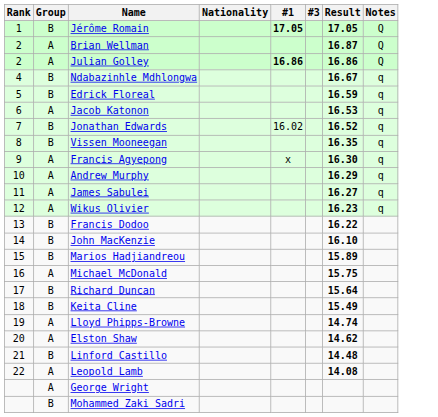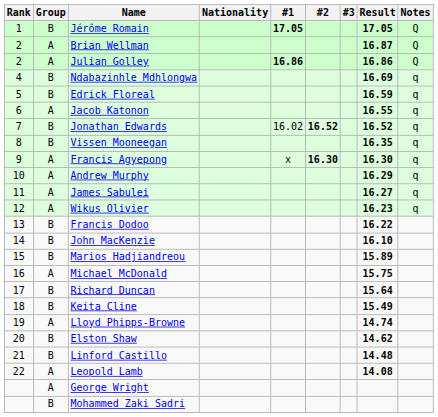 <table class="wikitable sortable" style="text-align:center">
 <tr>
 <th>Rank</th>
 <th>Group</th>
 <th>Name</th>
 <th>Nationality</th>
 <th>#1</th>
+<th>#2</th>
 <th>#3</th>
 <th>Result</th>
 <th>Notes</th>
 </tr>
 <tr bgcolor=ccffcc>
 <td>1</td>
 <td>B</td>
 <td align="left"><a href='#'>Jérôme Romain</a></td>
 <td align=left></td>
 <td><strong>17.05</strong></td>
 <td></td>
+<td></td>
 <td><strong>17.05</strong></td>
 <td>Q</td>
 </tr>
 <tr bgcolor=ccffcc>
 <td>2</td>
 <td>A</td>
 <td align="left"><a href='#'>Brian Wellman</a></td>
 <td align=left></td>
+<td></td>
 <td></td>
 <td></td>
 <td><strong>16.87</strong></td>
 <td>Q</td>
 </tr>
 <tr bgcolor=ccffcc>
 <td>2</td>
 <td>A</td>
 <td align="left"><a href='#'>Julian Golley</a></td>
 <td align=left></td>
 <td><strong>16.86</strong></td>
 <td></td>
+<td></td>
 <td><strong>16.86</strong></td>
 <td>Q</td>
 </tr>
 <tr bgcolor=ddffdd>
 <td>4</td>
 <td>B</td>
 <td align="left"><a href='#'>Ndabazinhle Mdhlongwa</a></td>
 <td align=left></td>
 <td></td>
 <td></td>
-<td><strong>16.67</strong></td>
+<td></td>
+<td><strong>16.69</strong></td>
 <td>q</td>
 </tr>
 <tr bgcolor=ddffdd>
 <td>5</td>
 <td>B</td>
 <td align="left"><a href='#'>Edrick Floreal</a></td>
 <td align=left></td>
+<td></td>
 <td></td>
 <td></td>
 <td><strong>16.59</strong></td>
 <td>q</td>
 </tr>
 <tr bgcolor=ddffdd>
 <td>6</td>
 <td>A</td>
 <td align="left"><a href='#'>Jacob Katonon</a></td>
 <td align=left></td>
 <td></td>
 <td></td>
-<td><strong>16.53</strong></td>
+<td></td>
+<td><strong>16.55</strong></td>
 <td>q</td>
 </tr>
 <tr bgcolor=ddffdd>
 <td>7</td>
 <td>B</td>
 <td align="left"><a href='#'>Jonathan Edwards</a></td>
 <td align=left></td>
 <td>16.02</td>
+<td><strong>16.52</strong></td>
 <td></td>
 <td><strong>16.52</strong></td>
 <td>q</td>
 </tr>
 <tr bgcolor=ddffdd>
 <td>8</td>
 <td>B</td>
 <td align="left"><a href='#'>Vissen Mooneegan</a></td>
 <td align=left></td>
 <td></td>
 <td></td>
+<td></td>
 <td><strong>16.35</strong></td>
 <td>q</td>
 </tr>
 <tr bgcolor=ddffdd>
 <td>9</td>
 <td>A</td>
 <td align="left"><a href='#'>Francis Agyepong</a></td>
 <td align=left></td>
 <td>x</td>
+<td><strong>16.30</strong></td>
 <td></td>
 <td><strong>16.30</strong></td>
 <td>q</td>
 </tr>
 <tr bgcolor=ddffdd>
 <td>10</td>
 <td>A</td>
 <td align="left"><a href='#'>Andrew Murphy</a></td>
 <td align=left></td>
+<td></td>
 <td></td>
 <td></td>
 <td><strong>16.29</strong></td>
 <td>q</td>
 </tr>
 <tr bgcolor=ddffdd>
 <td>11</td>
 <td>A</td>
 <td align="left"><a href='#'>James Sabulei</a></td>
 <td align=left></td>
 <td></td>
 <td></td>
+<td></td>
 <td><strong>16.27</strong></td>
 <td>q</td>
 </tr>
 <tr bgcolor=ddffdd>
 <td>12</td>
 <td>A</td>
 <td align="left"><a href='#'>Wikus Olivier</a></td>
 <td align=left></td>
+<td></td>
 <td></td>
 <td></td>
 <td><strong>16.23</strong></td>
 <td>q</td>
 </tr>
 <tr>
 <td>13</td>
 <td>B</td>
 <td align="left"><a href='#'>Francis Dodoo</a></td>
 <td align=left></td>
 <td></td>
 <td></td>
+<td></td>
 <td><strong>16.22</strong></td>
 <td></td>
 </tr>
 <tr>
 <td>14</td>
 <td>B</td>
 <td align="left"><a href='#'>John MacKenzie</a></td>
 <td align=left></td>
+<td></td>
 <td></td>
 <td></td>
 <td><strong>16.10</strong></td>
 <td></td>
 </tr>
 <tr>
 <td>15</td>
 <td>B</td>
 <td align="left"><a href='#'>Marios Hadjiandreou</a></td>
 <td align=left></td>
 <td></td>
 <td></td>
+<td></td>
 <td><strong>15.89</strong></td>
 <td></td>
 </tr>
 <tr>
 <td>16</td>
 <td>A</td>
 <td align="left"><a href='#'>Michael McDonald</a></td>
 <td align=left></td>
+<td></td>
 <td></td>
 <td></td>
 <td><strong>15.75</strong></td>
 <td></td>
 </tr>
 <tr>
 <td>17</td>
 <td>B</td>
 <td align="left"><a href='#'>Richard Duncan</a></td>
 <td align=left></td>
 <td></td>
 <td></td>
+<td></td>
 <td><strong>15.64</strong></td>
 <td></td>
 </tr>
 <tr>
 <td>18</td>
 <td>B</td>
 <td align="left"><a href='#'>Keita Cline</a></td>
 <td align=left></td>
+<td></td>
 <td></td>
 <td></td>
 <td><strong>15.49</strong></td>
 <td></td>
 </tr>
 <tr>
 <td>19</td>
 <td>A</td>
 <td align="left"><a href='#'>Lloyd Phipps-Browne</a></td>
 <td align=left></td>
 <td></td>
 <td></td>
+<td></td>
 <td><strong>14.74</strong></td>
 <td></td>
 </tr>
 <tr>
 <td>20</td>
-<td>A</td>
+<td>B</td>
 <td align="left"><a href='#'>Elston Shaw</a></td>
 <td align=left></td>
+<td></td>
 <td></td>
 <td></td>
 <td><strong>14.62</strong></td>
 <td></td>
 </tr>
 <tr>
 <td>21</td>
 <td>B</td>
 <td align="left"><a href='#'>Linford Castillo</a></td>
 <td align=left></td>
 <td></td>
 <td></td>
+<td></td>
 <td><strong>14.48</strong></td>
 <td></td>
 </tr>
 <tr>
 <td>22</td>
 <td>A</td>
 <td align="left"><a href='#'>Leopold Lamb</a></td>
 <td align=left></td>
+<td></td>
 <td></td>
 <td></td>
 <td><strong>14.08</strong></td>
 <td></td>
 </tr>
 <tr>
 <td></td>
 <td>A</td>
 <td align="left"><a href='#'>George Wright</a></td>
 <td align=left></td>
 <td></td>
 <td></td>
+<td></td>
 <td><strong></strong></td>
 <td></td>
 </tr>
 <tr>
 <td></td>
 <td>B</td>
 <td align="left"><a href='#'>Mohammed Zaki Sadri</a></td>
 <td align=left></td>
 <td></td>
 <td></td>
+<td></td>
 <td><strong></strong></td>
 <td></td>
 </tr>
 </table>
